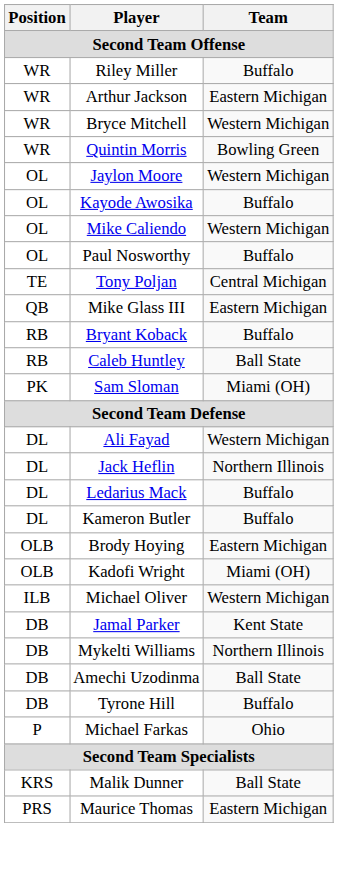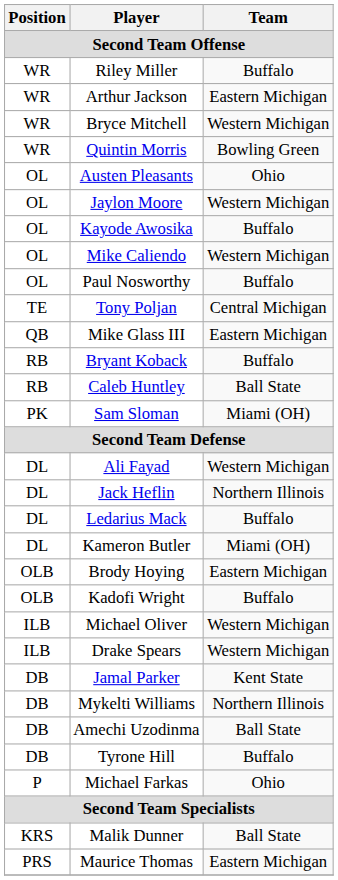 <table class="wikitable" border="0">
 <tr>
 <th>Position</th>
 <th>Player</th>
 <th>Team</th>
 </tr>
 <tr>
 <td colspan="3" style="text-align:center; background:#ddd;"><strong>Second Team Offense</strong></td>
 </tr>
 <tr style="text-align:center;">
 <td style="background:white">WR</td>
 <td style="background:white">Riley Miller</td>
 <td style=>Buffalo</td>
 </tr>
 <tr style="text-align:center;">
 <td style="background:white">WR</td>
 <td style="background:white">Arthur Jackson</td>
 <td style=>Eastern Michigan</td>
 </tr>
 <tr style="text-align:center;">
 <td style="background:white">WR</td>
 <td style="background:white">Bryce Mitchell</td>
 <td style=>Western Michigan</td>
 </tr>
 <tr style="text-align:center;">
 <td style="background:white">WR</td>
 <td style="background:white"><a href='#'>Quintin Morris</a></td>
 <td style=>Bowling Green</td>
+</tr>
+<tr style="text-align:center;">
+<td style="background:white">OL</td>
+<td style="background:white"><a href='#'>Austen Pleasants</a></td>
+<td style=>Ohio</td>
 </tr>
 <tr style="text-align:center;">
 <td style="background:white">OL</td>
 <td style="background:white"><a href='#'>Jaylon Moore</a></td>
 <td style=>Western Michigan</td>
 </tr>
 <tr style="text-align:center;">
 <td style="background:white">OL</td>
 <td style="background:white"><a href='#'>Kayode Awosika</a></td>
 <td style=>Buffalo</td>
 </tr>
 <tr style="text-align:center;">
 <td style="background:white">OL</td>
 <td style="background:white"><a href='#'>Mike Caliendo</a></td>
 <td style=>Western Michigan</td>
 </tr>
 <tr style="text-align:center;">
 <td style="background:white">OL</td>
 <td style="background:white">Paul Nosworthy</td>
 <td style=>Buffalo</td>
 </tr>
 <tr style="text-align:center;">
 <td style="background:white">TE</td>
 <td style="background:white"><a href='#'>Tony Poljan</a></td>
 <td style=>Central Michigan</td>
 </tr>
 <tr style="text-align:center;">
 <td style="background:white">QB</td>
 <td style="background:white">Mike Glass III</td>
 <td style=>Eastern Michigan</td>
 </tr>
 <tr style="text-align:center;">
 <td style="background:white">RB</td>
 <td style="background:white"><a href='#'>Bryant Koback</a></td>
 <td style=>Buffalo</td>
 </tr>
 <tr style="text-align:center;">
 <td style="background:white">RB</td>
 <td style="background:white"><a href='#'>Caleb Huntley</a></td>
 <td style=>Ball State</td>
 </tr>
 <tr style="text-align:center;">
 <td style="background:white">PK</td>
 <td style="background:white"><a href='#'>Sam Sloman</a></td>
 <td style=>Miami (OH)</td>
 </tr>
 <tr>
 <td colspan="3" style="text-align:center; background:#ddd;"><strong>Second Team Defense</strong></td>
 </tr>
 <tr style="text-align:center;">
 <td style="background:white">DL</td>
 <td style="background:white"><a href='#'>Ali Fayad</a></td>
 <td style=>Western Michigan</td>
 </tr>
 <tr style="text-align:center;">
 <td style="background:white">DL</td>
 <td style="background:white"><a href='#'>Jack Heflin</a></td>
 <td style=>Northern Illinois</td>
 </tr>
 <tr style="text-align:center;">
 <td style="background:white">DL</td>
 <td style="background:white"><a href='#'>Ledarius Mack</a></td>
 <td style=>Buffalo</td>
 </tr>
 <tr style="text-align:center;">
 <td style="background:white">DL</td>
 <td style="background:white">Kameron Butler</td>
-<td style=>Buffalo</td>
+<td style=>Miami (OH)</td>
 </tr>
 <tr style="text-align:center;">
 <td style="background:white">OLB</td>
 <td style="background:white">Brody Hoying</td>
 <td style=>Eastern Michigan</td>
 </tr>
 <tr style="text-align:center;">
 <td style="background:white">OLB</td>
 <td style="background:white">Kadofi Wright</td>
-<td style=>Miami (OH)</td>
+<td style=>Buffalo</td>
 </tr>
 <tr style="text-align:center;">
 <td style="background:white">ILB</td>
 <td style="background:white">Michael Oliver</td>
+<td style=>Western Michigan</td>
+</tr>
+<tr style="text-align:center;">
+<td style="background:white">ILB</td>
+<td style="background:white">Drake Spears</td>
 <td style=>Western Michigan</td>
 </tr>
 <tr style="text-align:center;">
 <td style="background:white">DB</td>
 <td style="background:white"><a href='#'>Jamal Parker</a></td>
 <td style=>Kent State</td>
 </tr>
 <tr style="text-align:center;">
 <td style="background:white">DB</td>
 <td style="background:white">Mykelti Williams</td>
 <td style=>Northern Illinois</td>
 </tr>
 <tr style="text-align:center;">
 <td style="background:white">DB</td>
 <td style="background:white">Amechi Uzodinma</td>
 <td style=>Ball State</td>
 </tr>
 <tr style="text-align:center;">
 <td style="background:white">DB</td>
 <td style="background:white">Tyrone Hill</td>
 <td style=>Buffalo</td>
 </tr>
 <tr style="text-align:center;">
 <td style="background:white">P</td>
 <td style="background:white">Michael Farkas</td>
 <td style=>Ohio</td>
 </tr>
 <tr>
 <td colspan="3" style="text-align:center; background:#ddd;"><strong>Second Team Specialists</strong></td>
 </tr>
 <tr style="text-align:center;">
 <td style="background:white">KRS</td>
 <td style="background:white">Malik Dunner</td>
 <td style=>Ball State</td>
 </tr>
 <tr style="text-align:center;">
 <td style="background:white">PRS</td>
 <td style="background:white">Maurice Thomas</td>
 <td style=>Eastern Michigan</td>
 </tr>
 <tr style="text-align:center;">
 </tr>
 </table>
